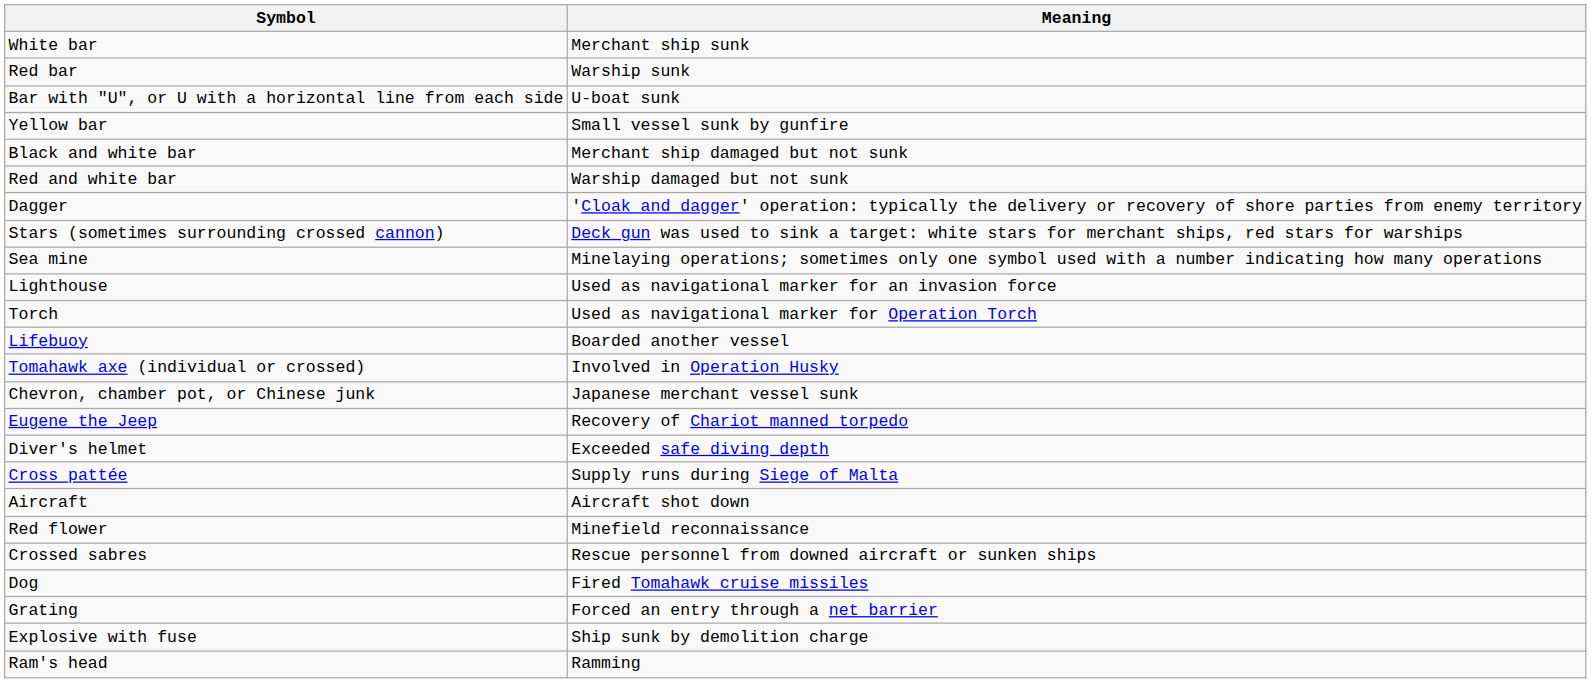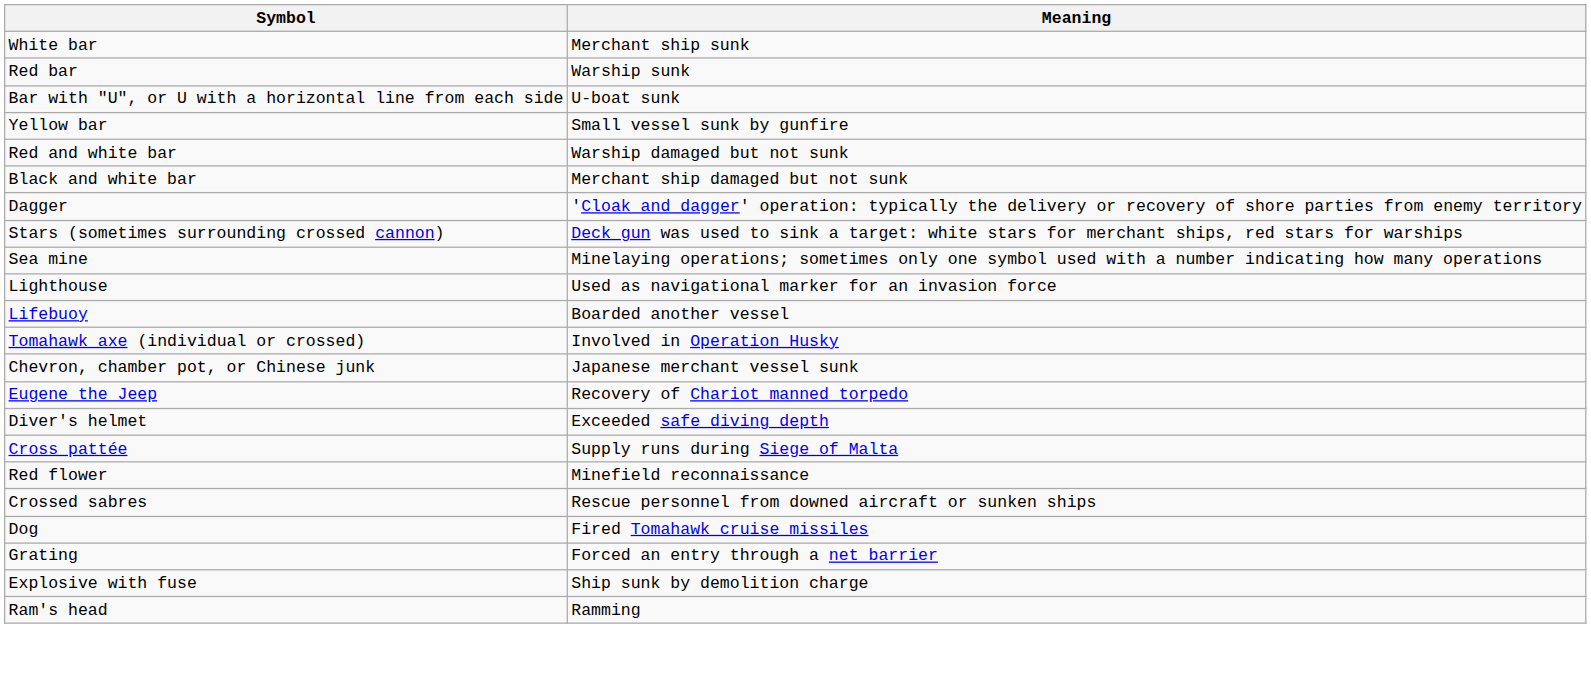 <table class="wikitable" border="1">
 <tr>
 <th>Symbol</th>
 <th>Meaning</th>
 </tr>
 <tr>
 <td>White bar</td>
 <td>Merchant ship sunk</td>
 </tr>
 <tr>
 <td>Red bar</td>
 <td>Warship sunk</td>
 </tr>
 <tr>
 <td>Bar with "U", or U with a horizontal line from each side</td>
 <td>U-boat sunk</td>
 </tr>
 <tr>
 <td>Yellow bar</td>
 <td>Small vessel sunk by gunfire</td>
 </tr>
 <tr>
+<td>Red and white bar</td>
+<td>Warship damaged but not sunk</td>
+</tr>
+<tr>
 <td>Black and white bar</td>
 <td>Merchant ship damaged but not sunk</td>
-</tr>
-<tr>
-<td>Red and white bar</td>
-<td>Warship damaged but not sunk</td>
 </tr>
 <tr>
 <td>Dagger</td>
 <td>'<a href='#'>Cloak and dagger</a>' operation: typically the delivery or recovery of shore parties from enemy territory</td>
 </tr>
 <tr>
 <td>Stars (sometimes surrounding crossed <a href='#'>cannon</a>)</td>
 <td><a href='#'>Deck gun</a> was used to sink a target: white stars for merchant ships, red stars for warships</td>
 </tr>
 <tr>
 <td>Sea mine</td>
 <td>Minelaying operations; sometimes only one symbol used with a number indicating how many operations</td>
 </tr>
 <tr>
 <td>Lighthouse</td>
 <td>Used as navigational marker for an invasion force</td>
-</tr>
-<tr>
-<td>Torch</td>
-<td>Used as navigational marker for <a href='#'>Operation Torch</a></td>
 </tr>
 <tr>
 <td><a href='#'>Lifebuoy</a></td>
 <td>Boarded another vessel</td>
 </tr>
 <tr>
 <td><a href='#'>Tomahawk axe</a> (individual or crossed)</td>
 <td>Involved in <a href='#'>Operation Husky</a></td>
 </tr>
 <tr>
 <td>Chevron, chamber pot, or Chinese junk</td>
 <td>Japanese merchant vessel sunk</td>
 </tr>
 <tr>
 <td><a href='#'>Eugene the Jeep</a></td>
 <td>Recovery of <a href='#'>Chariot manned torpedo</a></td>
 </tr>
 <tr>
 <td>Diver's helmet</td>
 <td>Exceeded <a href='#'>safe diving depth</a></td>
 </tr>
 <tr>
 <td><a href='#'>Cross pattée</a></td>
 <td>Supply runs during <a href='#'>Siege of Malta</a></td>
 </tr>
 <tr>
-<td>Aircraft</td>
-<td>Aircraft shot down</td>
-</tr>
-<tr>
 <td>Red flower</td>
 <td>Minefield reconnaissance</td>
 </tr>
 <tr>
 <td>Crossed sabres</td>
 <td>Rescue personnel from downed aircraft or sunken ships</td>
 </tr>
 <tr>
 <td>Dog</td>
 <td>Fired <a href='#'>Tomahawk cruise missiles</a></td>
 </tr>
 <tr>
 <td>Grating</td>
 <td>Forced an entry through a <a href='#'>net barrier</a></td>
 </tr>
 <tr>
 <td>Explosive with fuse</td>
 <td>Ship sunk by demolition charge</td>
 </tr>
 <tr>
 <td>Ram's head</td>
 <td>Ramming</td>
 </tr>
 </table>
